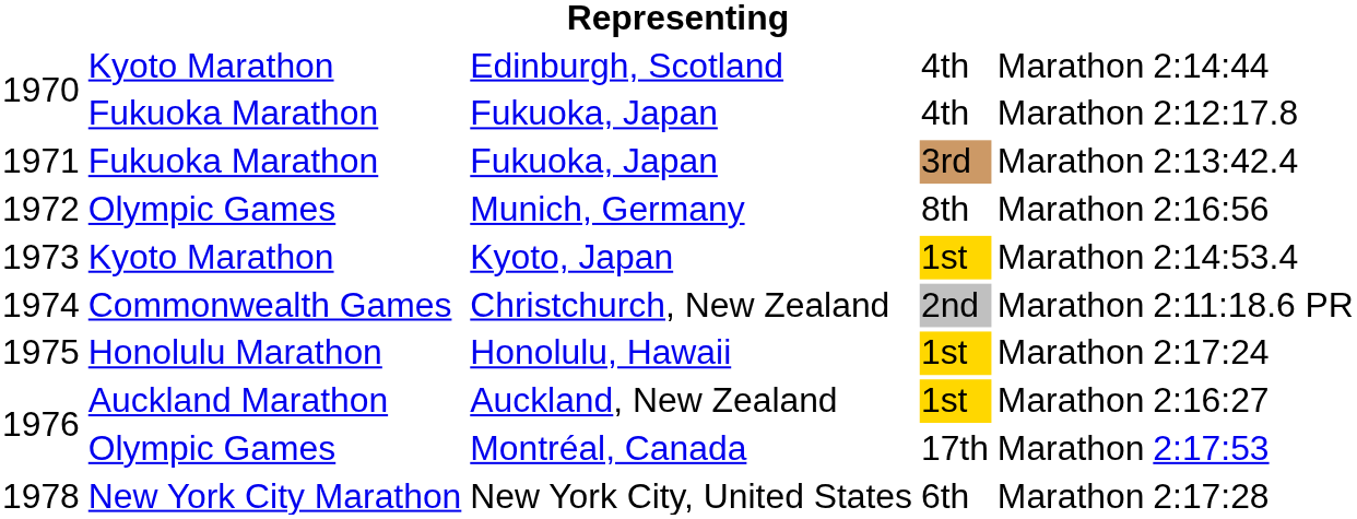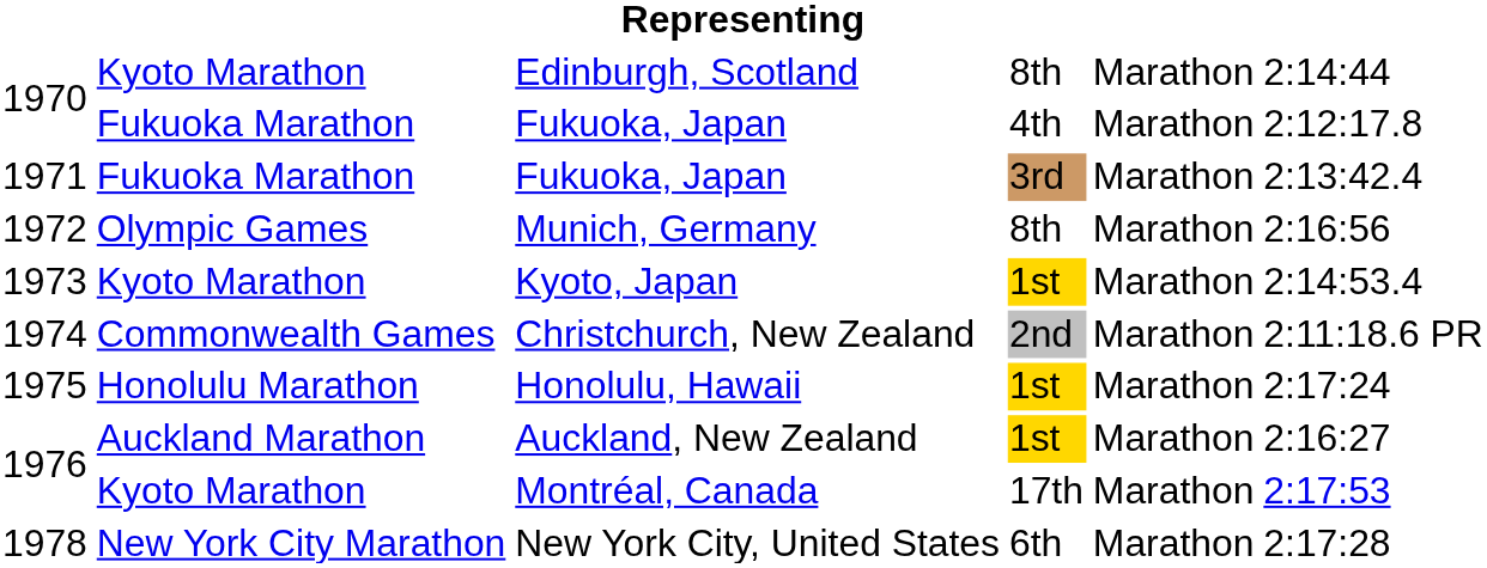 <table>
 <tr>
 <th colspan="6">Representing </th>
 </tr>
 <tr>
 <td rowspan=2>1970</td>
 <td><a href='#'>Kyoto Marathon</a></td>
 <td><a href='#'>Edinburgh, Scotland</a></td>
-<td>4th</td>
+<td>8th</td>
 <td>Marathon</td>
 <td>2:14:44</td>
 </tr>
 <tr>
 <td><a href='#'>Fukuoka Marathon</a></td>
 <td><a href='#'>Fukuoka, Japan</a></td>
 <td>4th</td>
 <td>Marathon</td>
 <td>2:12:17.8</td>
 </tr>
 <tr>
 <td>1971</td>
 <td><a href='#'>Fukuoka Marathon</a></td>
 <td><a href='#'>Fukuoka, Japan</a></td>
 <td bgcolor="cc9966">3rd</td>
 <td>Marathon</td>
 <td>2:13:42.4</td>
 </tr>
 <tr>
 <td>1972</td>
 <td><a href='#'>Olympic Games</a></td>
 <td><a href='#'>Munich, Germany</a></td>
 <td>8th</td>
 <td>Marathon</td>
 <td>2:16:56</td>
 </tr>
 <tr>
 <td>1973</td>
 <td><a href='#'>Kyoto Marathon</a></td>
 <td><a href='#'>Kyoto, Japan</a></td>
 <td style="background:gold;">1st</td>
 <td>Marathon</td>
 <td>2:14:53.4</td>
 </tr>
 <tr>
 <td>1974</td>
 <td><a href='#'>Commonwealth Games</a></td>
 <td><a href='#'>Christchurch</a>, New Zealand</td>
 <td style="background:silver;">2nd</td>
 <td>Marathon</td>
 <td>2:11:18.6 PR</td>
 </tr>
 <tr>
 <td>1975</td>
 <td><a href='#'>Honolulu Marathon</a></td>
 <td><a href='#'>Honolulu, Hawaii</a></td>
 <td style="background:gold;">1st</td>
 <td>Marathon</td>
 <td>2:17:24</td>
 </tr>
 <tr>
 <td rowspan=2>1976</td>
 <td><a href='#'>Auckland Marathon</a></td>
 <td><a href='#'>Auckland</a>, New Zealand</td>
 <td style="background:gold;">1st</td>
 <td>Marathon</td>
 <td>2:16:27</td>
 </tr>
 <tr>
-<td><a href='#'>Olympic Games</a></td>
+<td><a href='#'>Kyoto Marathon</a></td>
 <td><a href='#'>Montréal, Canada</a></td>
 <td>17th</td>
 <td>Marathon</td>
 <td><a href='#'>2:17:53</a></td>
 </tr>
 <tr>
 <td>1978</td>
 <td><a href='#'>New York City Marathon</a></td>
 <td>New York City, United States</td>
 <td>6th</td>
 <td>Marathon</td>
 <td>2:17:28</td>
 </tr>
 </table>
